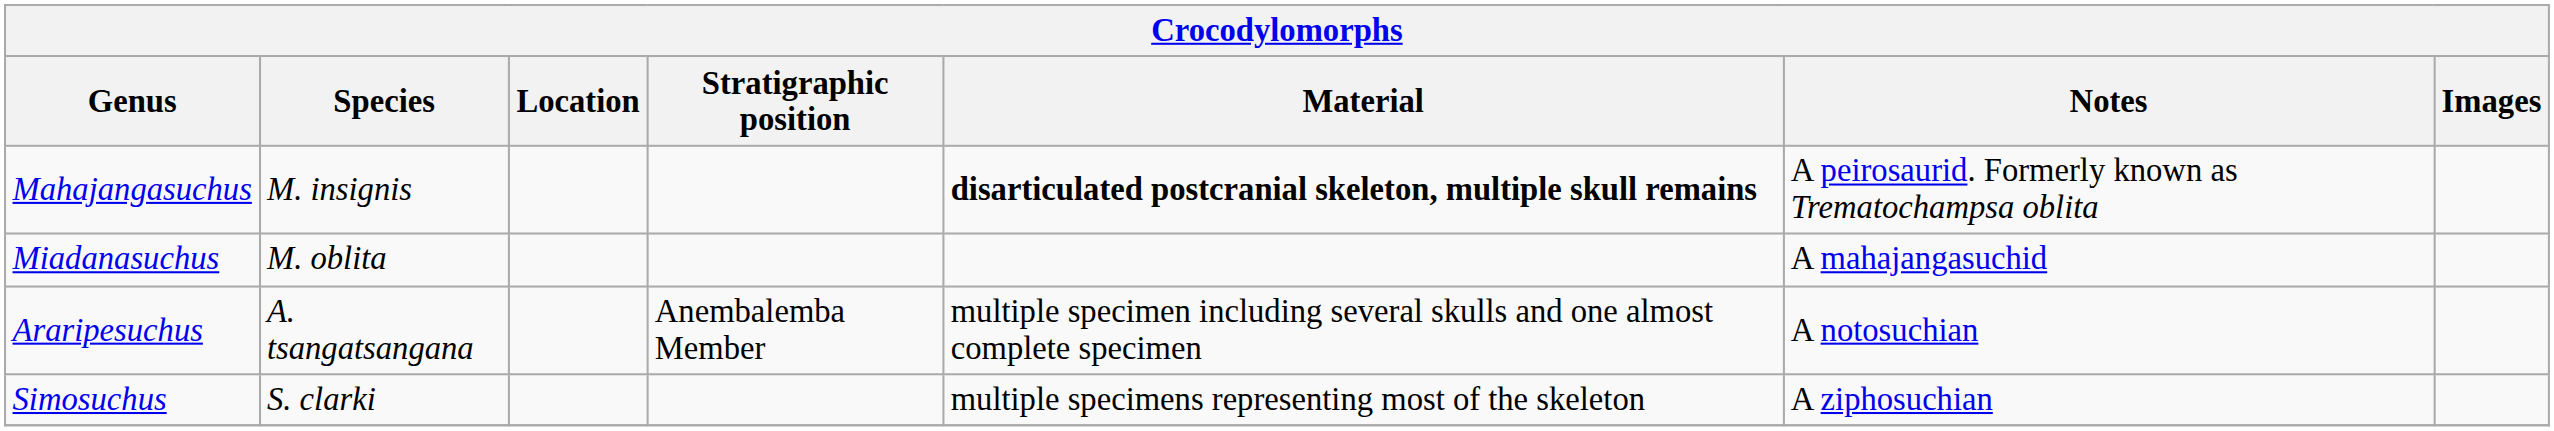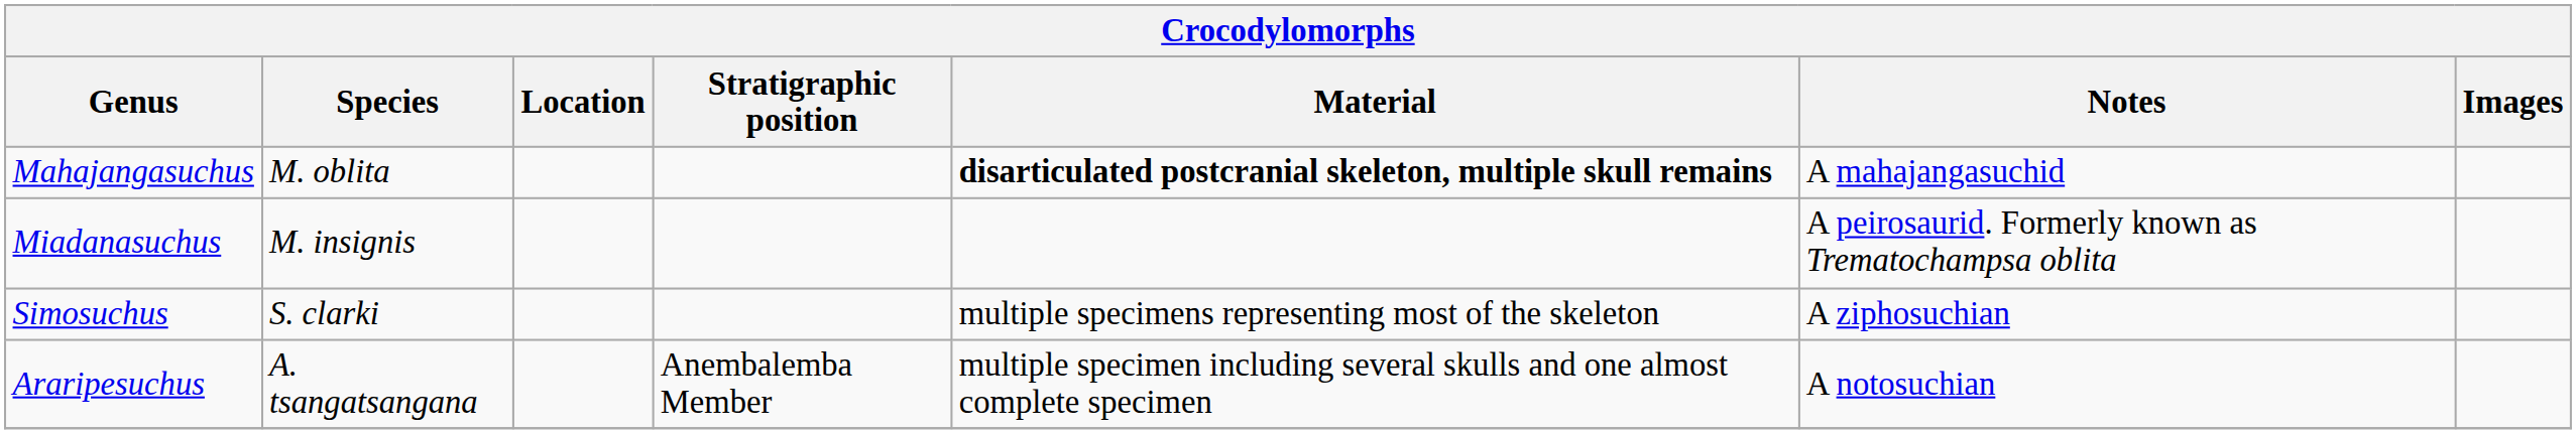 <table class="wikitable" align="center">
 <tr>
 <th colspan="7" align="center"><a href='#'>Crocodylomorphs</a></th>
 </tr>
 <tr>
 <th>Genus</th>
 <th>Species</th>
 <th>Location</th>
 <th>Stratigraphic position</th>
 <th>Material</th>
 <th>Notes</th>
 <th>Images</th>
 </tr>
 <tr>
 <td><em><a href='#'>Mahajangasuchus</a></em></td>
+<td><em>M. oblita</em></td>
+<td></td>
+<td></td>
+<td><strong>disarticulated postcranial skeleton, multiple skull remains</strong></td>
+<td>A <a href='#'>mahajangasuchid</a></td>
+<td></td>
+</tr>
+<tr>
+<td><em><a href='#'>Miadanasuchus</a></em></td>
 <td><em>M. insignis</em></td>
 <td></td>
 <td></td>
-<td><strong>disarticulated postcranial skeleton, multiple skull remains</strong></td>
+<td></td>
 <td>A <a href='#'>peirosaurid</a>. Formerly known as <em>Trematochampsa oblita</em></td>
 <td></td>
 </tr>
 <tr>
-<td><em><a href='#'>Miadanasuchus</a></em></td>
-<td><em>M. oblita</em></td>
+<td><em><a href='#'>Simosuchus</a></em></td>
+<td><em>S. clarki</em></td>
 <td></td>
 <td></td>
-<td></td>
-<td>A <a href='#'>mahajangasuchid</a></td>
+<td>multiple specimens representing most of the skeleton</td>
+<td>A <a href='#'>ziphosuchian</a></td>
 <td></td>
 </tr>
 <tr>
 <td><em><a href='#'>Araripesuchus</a></em></td>
 <td><em>A. tsangatsangana</em></td>
 <td></td>
 <td>Anembalemba Member</td>
 <td>multiple specimen including several skulls and one almost complete specimen</td>
 <td>A <a href='#'>notosuchian</a></td>
 <td></td>
 </tr>
 <tr>
-<td><em><a href='#'>Simosuchus</a></em></td>
-<td><em>S. clarki</em></td>
-<td></td>
-<td></td>
-<td>multiple specimens representing most of the skeleton</td>
-<td>A <a href='#'>ziphosuchian</a></td>
-<td></td>
-</tr>
-<tr>
 </tr>
 </table>
